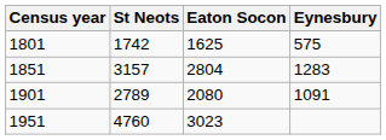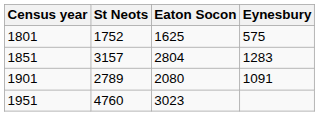 <table class="wikitable">
 <tr>
 <th>Census year</th>
 <th>St Neots</th>
 <th>Eaton Socon</th>
 <th>Eynesbury</th>
 </tr>
 <tr>
 <td>1801</td>
-<td>1742</td>
+<td>1752</td>
 <td>1625</td>
 <td>575</td>
 </tr>
 <tr>
 <td>1851</td>
 <td>3157</td>
 <td>2804</td>
 <td>1283</td>
 </tr>
 <tr>
 <td>1901</td>
 <td>2789</td>
 <td>2080</td>
 <td>1091</td>
 </tr>
 <tr>
 <td>1951</td>
 <td>4760</td>
 <td>3023</td>
 <td></td>
 </tr>
 </table>
